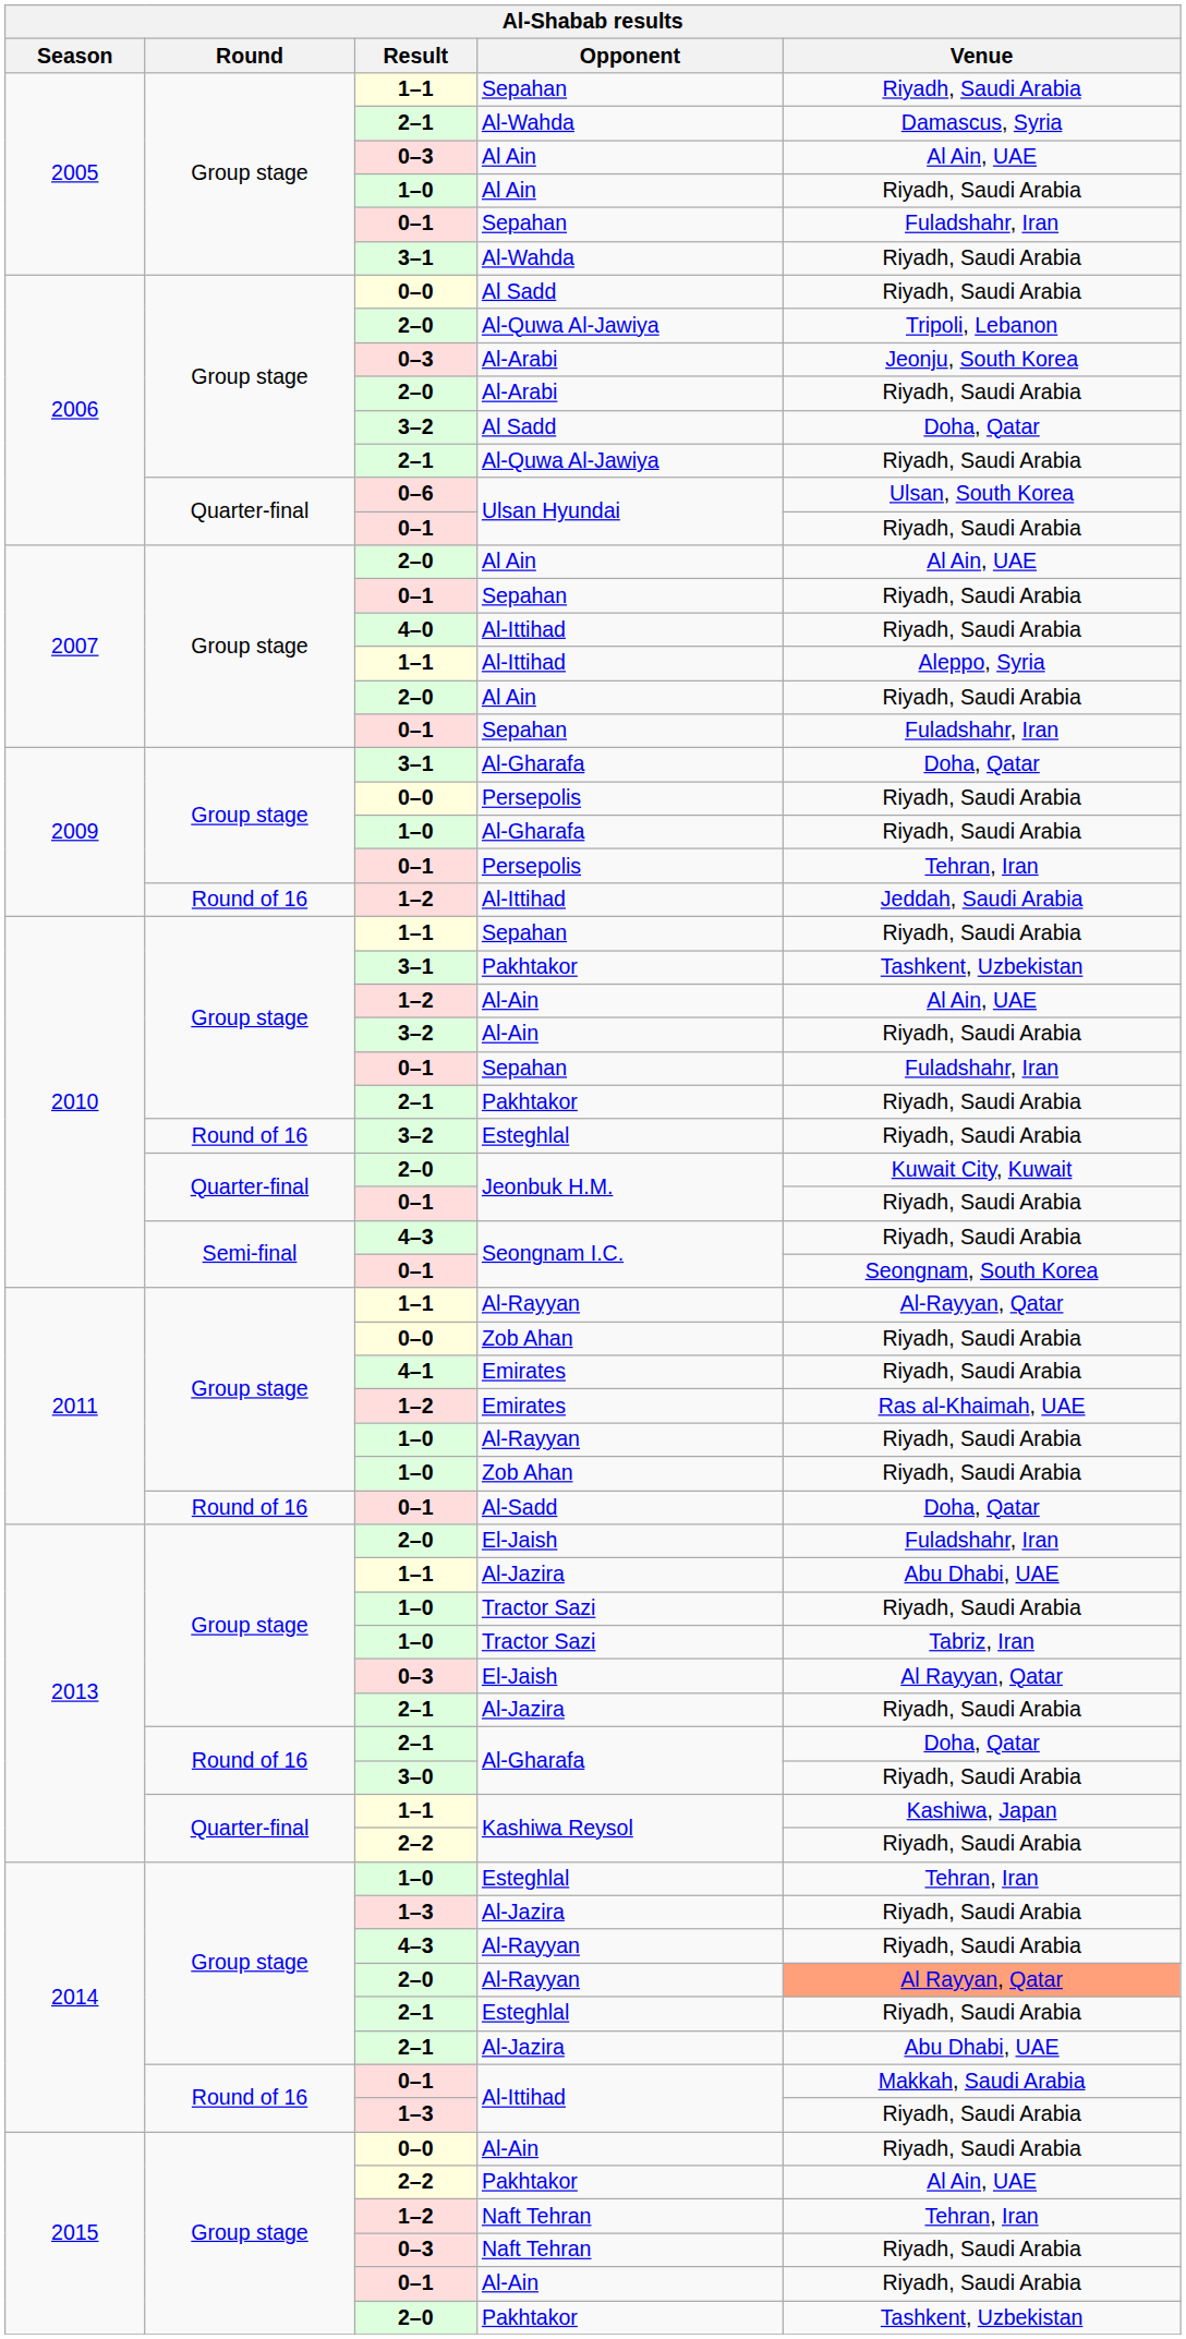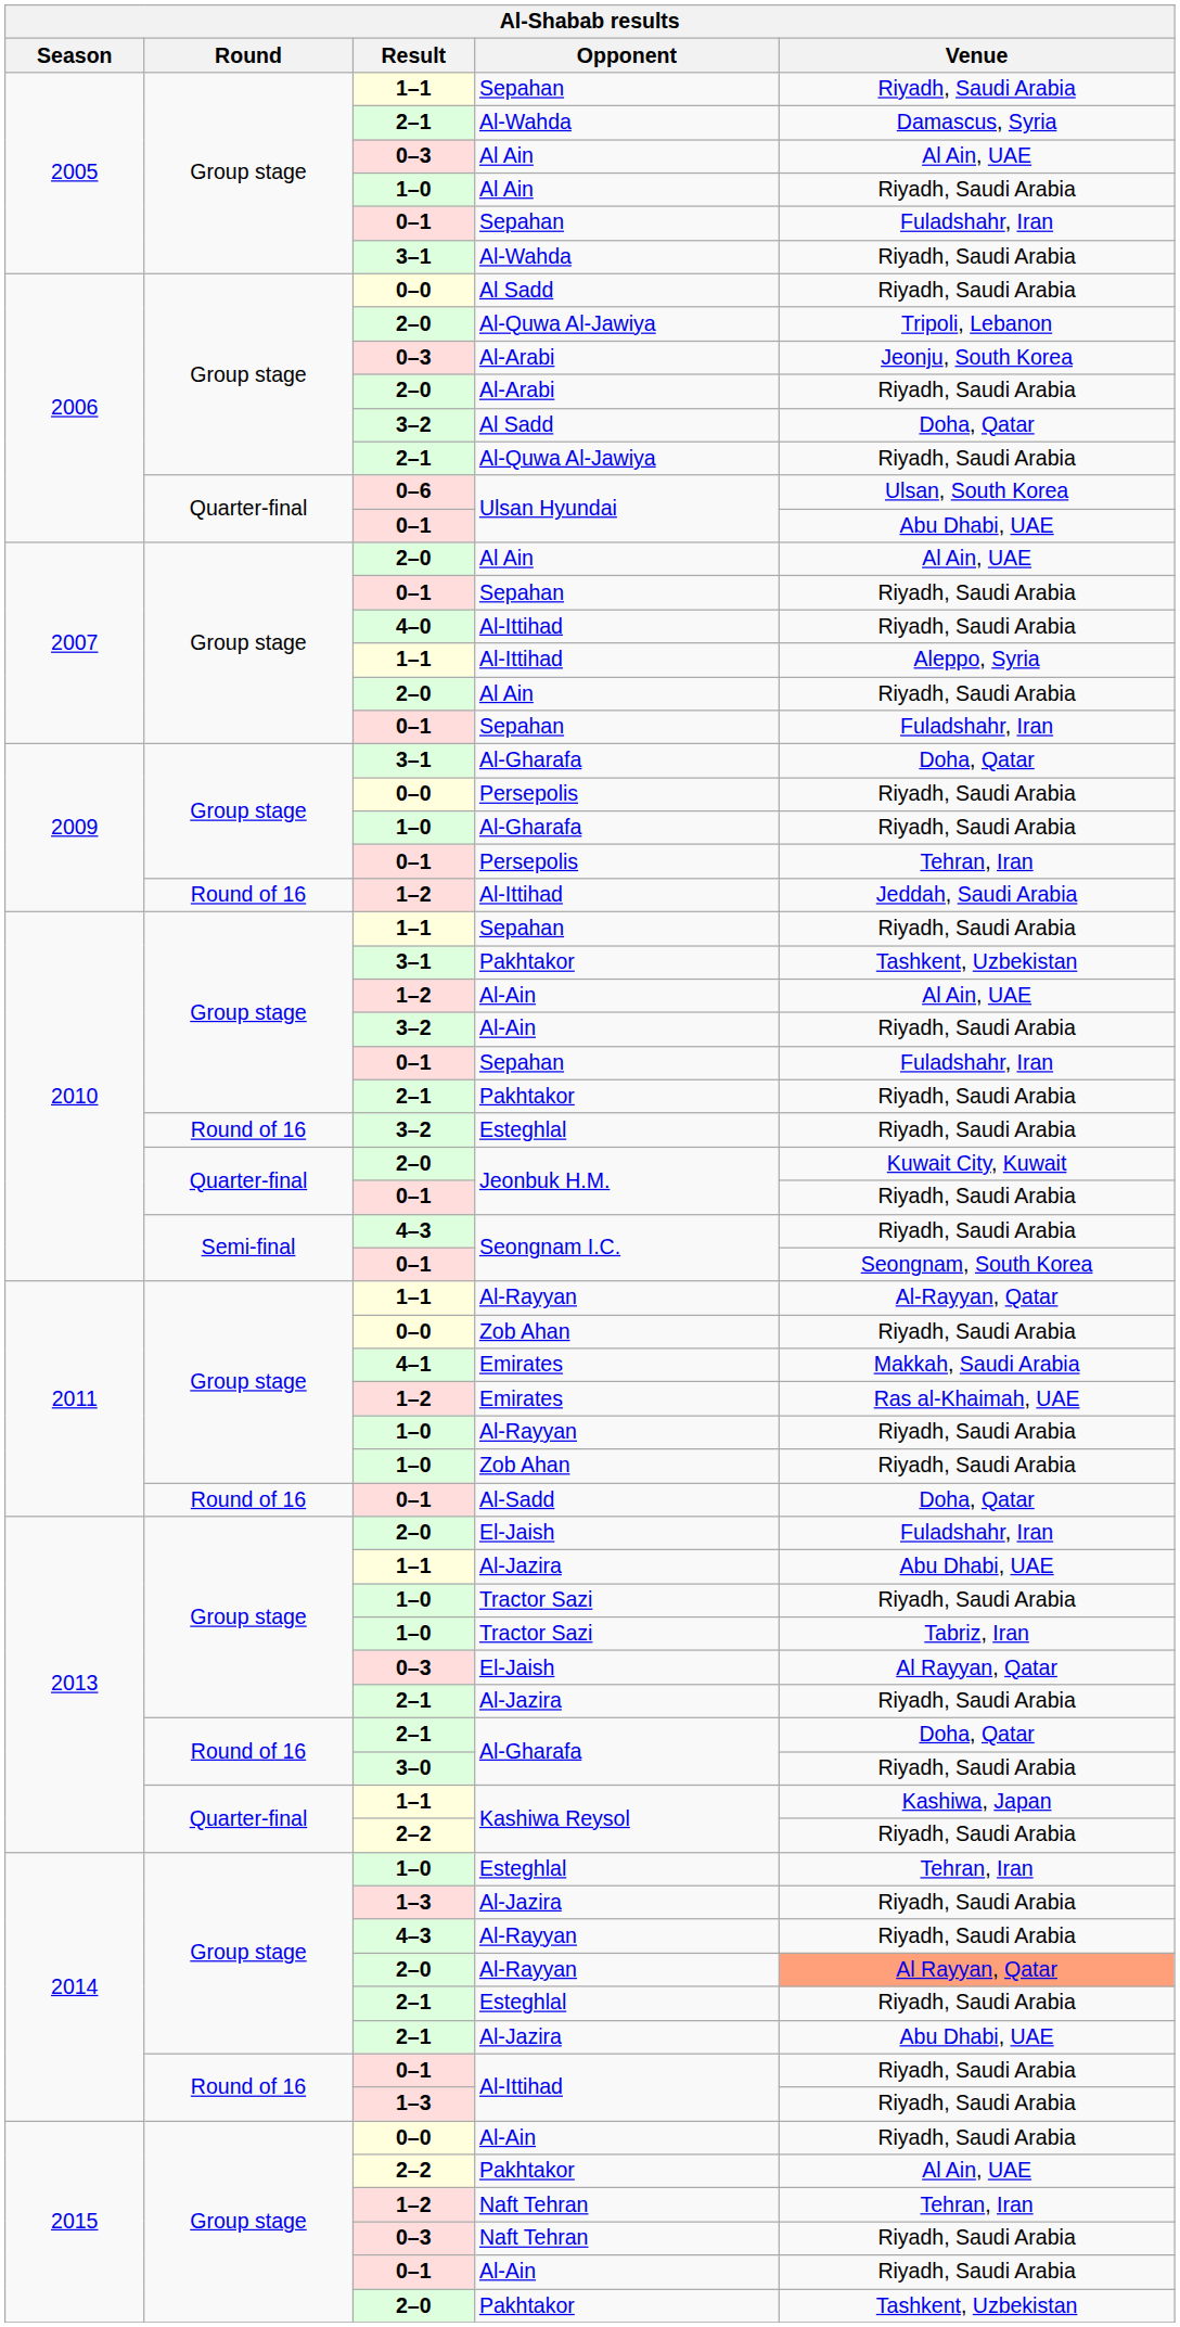 <table class="wikitable" style="width:70%;">
 <tr>
 <th colspan=5>Al-Shabab results</th>
 </tr>
 <tr>
 <th>Season</th>
 <th>Round</th>
 <th>Result</th>
 <th>Opponent</th>
 <th>Venue</th>
 </tr>
 <tr align=center>
 <td rowspan=6><a href='#'>2005</a></td>
 <td rowspan=6>Group stage</td>
 <td style="background:#ffd;"><strong>1–1</strong></td>
 <td align=left> <a href='#'>Sepahan</a></td>
 <td><a href='#'>Riyadh</a>, <a href='#'>Saudi Arabia</a></td>
 </tr>
 <tr align=center>
 <td style="background:#dfd;"><strong>2–1</strong></td>
 <td align=left> <a href='#'>Al-Wahda</a></td>
 <td><a href='#'>Damascus</a>, <a href='#'>Syria</a></td>
 </tr>
 <tr align=center>
 <td style="background:#fdd;"><strong>0–3</strong></td>
 <td align=left> <a href='#'>Al Ain</a></td>
 <td><a href='#'>Al Ain</a>, <a href='#'>UAE</a></td>
 </tr>
 <tr align=center>
 <td style="background:#dfd;"><strong>1–0</strong></td>
 <td align=left> <a href='#'>Al Ain</a></td>
 <td>Riyadh, Saudi Arabia</td>
 </tr>
 <tr align=center>
 <td style="background:#fdd;"><strong>0–1</strong></td>
 <td align=left> <a href='#'>Sepahan</a></td>
 <td><a href='#'>Fuladshahr</a>, <a href='#'>Iran</a></td>
 </tr>
 <tr align=center>
 <td style="background:#dfd;"><strong>3–1</strong></td>
 <td align=left> <a href='#'>Al-Wahda</a></td>
 <td>Riyadh, Saudi Arabia</td>
 </tr>
 <tr align=center>
 <td rowspan=8><a href='#'>2006</a></td>
 <td rowspan=6>Group stage</td>
 <td style="background:#ffd;"><strong>0–0</strong></td>
 <td align=left> <a href='#'>Al Sadd</a></td>
 <td>Riyadh, Saudi Arabia</td>
 </tr>
 <tr align=center>
 <td style="background:#dfd;"><strong>2–0</strong></td>
 <td align=left> <a href='#'>Al-Quwa Al-Jawiya</a></td>
 <td><a href='#'>Tripoli</a>, <a href='#'>Lebanon</a></td>
 </tr>
 <tr align=center>
 <td style="background:#fdd;"><strong>0–3</strong></td>
 <td align=left> <a href='#'>Al-Arabi</a></td>
 <td><a href='#'>Jeonju</a>, <a href='#'>South Korea</a></td>
 </tr>
 <tr align=center>
 <td style="background:#dfd;"><strong>2–0</strong></td>
 <td align=left> <a href='#'>Al-Arabi</a></td>
 <td>Riyadh, Saudi Arabia</td>
 </tr>
 <tr align=center>
 <td style="background:#dfd;"><strong>3–2</strong></td>
 <td align=left> <a href='#'>Al Sadd</a></td>
 <td><a href='#'>Doha</a>, <a href='#'>Qatar</a></td>
 </tr>
 <tr align=center>
 <td style="background:#dfd;"><strong>2–1</strong></td>
 <td align=left> <a href='#'>Al-Quwa Al-Jawiya</a></td>
 <td>Riyadh, Saudi Arabia</td>
 </tr>
 <tr align=center>
 <td rowspan=2>Quarter-final</td>
 <td style="background:#fdd;"><strong>0–6</strong></td>
 <td rowspan="2" style="text-align:left;"> <a href='#'>Ulsan Hyundai</a></td>
 <td><a href='#'>Ulsan</a>, <a href='#'>South Korea</a></td>
 </tr>
 <tr align=center>
 <td style="background:#fdd;"><strong>0–1</strong></td>
-<td>Riyadh, Saudi Arabia</td>
+<td><a href='#'>Abu Dhabi</a>, <a href='#'>UAE</a></td>
 </tr>
 <tr align=center>
 <td rowspan=6><a href='#'>2007</a></td>
 <td rowspan=6>Group stage</td>
 <td style="background:#dfd;"><strong>2–0</strong></td>
 <td align=left> <a href='#'>Al Ain</a></td>
 <td><a href='#'>Al Ain</a>, <a href='#'>UAE</a></td>
 </tr>
 <tr align=center>
 <td style="background:#fdd;"><strong>0–1</strong></td>
 <td align=left> <a href='#'>Sepahan</a></td>
 <td>Riyadh, Saudi Arabia</td>
 </tr>
 <tr align=center>
 <td style="background:#dfd;"><strong>4–0</strong></td>
 <td align=left> <a href='#'>Al-Ittihad</a></td>
 <td>Riyadh, Saudi Arabia</td>
 </tr>
 <tr align=center>
 <td style="background:#ffd;"><strong>1–1</strong></td>
 <td align=left> <a href='#'>Al-Ittihad</a></td>
 <td><a href='#'>Aleppo</a>, <a href='#'>Syria</a></td>
 </tr>
 <tr align=center>
 <td style="background:#dfd;"><strong>2–0</strong></td>
 <td align=left> <a href='#'>Al Ain</a></td>
 <td>Riyadh, Saudi Arabia</td>
 </tr>
 <tr align=center>
 <td style="background:#fdd;"><strong>0–1</strong></td>
 <td align=left> <a href='#'>Sepahan</a></td>
 <td><a href='#'>Fuladshahr</a>, <a href='#'>Iran</a></td>
 </tr>
 <tr align=center>
 <td rowspan="5" style="text-align:center;"><a href='#'>2009</a></td>
 <td rowspan="4"><a href='#'>Group stage</a></td>
 <td style="background:#dfd;"><strong>3–1</strong></td>
 <td align=left> <a href='#'>Al-Gharafa</a></td>
 <td><a href='#'>Doha</a>, <a href='#'>Qatar</a></td>
 </tr>
 <tr align=center>
 <td style="background:#ffd;"><strong>0–0</strong></td>
 <td align=left> <a href='#'>Persepolis</a></td>
 <td>Riyadh, Saudi Arabia</td>
 </tr>
 <tr align=center>
 <td style="background:#dfd;"><strong>1–0</strong></td>
 <td align=left> <a href='#'>Al-Gharafa</a></td>
 <td>Riyadh, Saudi Arabia</td>
 </tr>
 <tr align=center>
 <td style="background:#fdd;"><strong>0–1</strong></td>
 <td align=left> <a href='#'>Persepolis</a></td>
 <td><a href='#'>Tehran</a>, <a href='#'>Iran</a></td>
 </tr>
 <tr align=center>
 <td><a href='#'>Round of 16</a></td>
 <td style="background:#fdd;"><strong>1–2</strong></td>
 <td align=left> <a href='#'>Al-Ittihad</a></td>
 <td><a href='#'>Jeddah</a>, <a href='#'>Saudi Arabia</a></td>
 </tr>
 <tr align=center>
 <td rowspan="11" style="text-align:center;"><a href='#'>2010</a></td>
 <td rowspan="6"><a href='#'>Group stage</a></td>
 <td style="background:#ffd;"><strong>1–1</strong></td>
 <td align=left> <a href='#'>Sepahan</a></td>
 <td>Riyadh, Saudi Arabia</td>
 </tr>
 <tr align=center>
 <td style="background:#dfd;"><strong>3–1</strong></td>
 <td align=left> <a href='#'>Pakhtakor</a></td>
 <td><a href='#'>Tashkent</a>, <a href='#'>Uzbekistan</a></td>
 </tr>
 <tr align=center>
 <td style="background:#fdd;"><strong>1–2</strong></td>
 <td align=left> <a href='#'>Al-Ain</a></td>
 <td><a href='#'>Al Ain</a>, <a href='#'>UAE</a></td>
 </tr>
 <tr align=center>
 <td style="background:#dfd;"><strong>3–2</strong></td>
 <td align=left> <a href='#'>Al-Ain</a></td>
 <td>Riyadh, Saudi Arabia</td>
 </tr>
 <tr align=center>
 <td style="background:#fdd;"><strong>0–1</strong></td>
 <td align=left> <a href='#'>Sepahan</a></td>
 <td><a href='#'>Fuladshahr</a>, <a href='#'>Iran</a></td>
 </tr>
 <tr align=center>
 <td style="background:#dfd;"><strong>2–1</strong></td>
 <td align=left> <a href='#'>Pakhtakor</a></td>
 <td>Riyadh, Saudi Arabia</td>
 </tr>
 <tr align=center>
 <td><a href='#'>Round of 16</a></td>
 <td style="background:#dfd;"><strong>3–2</strong></td>
 <td align=left> <a href='#'>Esteghlal</a></td>
 <td>Riyadh, Saudi Arabia</td>
 </tr>
 <tr align=center>
 <td rowspan=2><a href='#'>Quarter-final</a></td>
 <td style="background:#dfd;"><strong>2–0</strong></td>
 <td rowspan="2" style="text-align:left;"> <a href='#'>Jeonbuk H.M.</a></td>
 <td><a href='#'>Kuwait City</a>, <a href='#'>Kuwait</a></td>
 </tr>
 <tr align=center>
 <td style="background:#fdd;"><strong>0–1</strong></td>
 <td>Riyadh, Saudi Arabia</td>
 </tr>
 <tr align=center>
 <td rowspan=2><a href='#'>Semi-final</a></td>
 <td style="background:#dfd;"><strong>4–3</strong></td>
 <td rowspan="2" style="text-align:left;"> <a href='#'>Seongnam I.C.</a></td>
 <td>Riyadh, Saudi Arabia</td>
 </tr>
 <tr align=center>
 <td style="background:#fdd;"><strong>0–1</strong></td>
 <td><a href='#'>Seongnam</a>, <a href='#'>South Korea</a></td>
 </tr>
 <tr align=center>
 <td rowspan="7" style="text-align:center;"><a href='#'>2011</a></td>
 <td rowspan="6"><a href='#'>Group stage</a></td>
 <td style="background:#ffd;"><strong>1–1</strong></td>
 <td align=left> <a href='#'>Al-Rayyan</a></td>
 <td><a href='#'>Al-Rayyan</a>, <a href='#'>Qatar</a></td>
 </tr>
 <tr align=center>
 <td style="background:#ffd;"><strong>0–0</strong></td>
 <td align=left> <a href='#'>Zob Ahan</a></td>
 <td>Riyadh, Saudi Arabia</td>
 </tr>
 <tr align=center>
 <td style="background:#dfd;"><strong>4–1</strong></td>
 <td align=left> <a href='#'>Emirates</a></td>
-<td>Riyadh, Saudi Arabia</td>
+<td><a href='#'>Makkah</a>, <a href='#'>Saudi Arabia</a></td>
 </tr>
 <tr align=center>
 <td style="background:#fdd;"><strong>1–2</strong></td>
 <td align=left> <a href='#'>Emirates</a></td>
 <td><a href='#'>Ras al-Khaimah</a>, <a href='#'>UAE</a></td>
 </tr>
 <tr align=center>
 <td style="background:#dfd;"><strong>1–0</strong></td>
 <td align=left> <a href='#'>Al-Rayyan</a></td>
 <td>Riyadh, Saudi Arabia</td>
 </tr>
 <tr align=center>
 <td style="background:#dfd;"><strong>1–0</strong></td>
 <td align=left> <a href='#'>Zob Ahan</a></td>
 <td>Riyadh, Saudi Arabia</td>
 </tr>
 <tr align=center>
 <td><a href='#'>Round of 16</a></td>
 <td style="background:#fdd;"><strong>0–1</strong></td>
 <td align=left> <a href='#'>Al-Sadd</a></td>
 <td><a href='#'>Doha</a>, <a href='#'>Qatar</a></td>
 </tr>
 <tr align=center>
 <td rowspan="10" style="text-align:center;"><a href='#'>2013</a></td>
 <td rowspan=6><a href='#'>Group stage</a></td>
 <td style="background:#dfd;"><strong>2–0</strong></td>
 <td align=left> <a href='#'>El-Jaish</a></td>
 <td><a href='#'>Fuladshahr</a>, <a href='#'>Iran</a></td>
 </tr>
 <tr align=center>
 <td style="background:#ffd;"><strong>1–1</strong></td>
 <td align=left> <a href='#'>Al-Jazira</a></td>
 <td><a href='#'>Abu Dhabi</a>, <a href='#'>UAE</a></td>
 </tr>
 <tr align=center>
 <td style="background:#dfd;"><strong>1–0</strong></td>
 <td align=left> <a href='#'>Tractor Sazi</a></td>
 <td>Riyadh, Saudi Arabia</td>
 </tr>
 <tr align=center>
 <td style="background:#dfd;"><strong>1–0</strong></td>
 <td align=left> <a href='#'>Tractor Sazi</a></td>
 <td><a href='#'>Tabriz</a>, <a href='#'>Iran</a></td>
 </tr>
 <tr align=center>
 <td style="background:#fdd;"><strong>0–3</strong></td>
 <td align=left> <a href='#'>El-Jaish</a></td>
 <td><a href='#'>Al Rayyan</a>, <a href='#'>Qatar</a></td>
 </tr>
 <tr align=center>
 <td style="background:#dfd;"><strong>2–1</strong></td>
 <td align=left> <a href='#'>Al-Jazira</a></td>
 <td>Riyadh, Saudi Arabia</td>
 </tr>
 <tr align=center>
 <td rowspan=2><a href='#'>Round of 16</a></td>
 <td style="background:#dfd;"><strong>2–1</strong></td>
 <td rowspan="2" style="text-align:left;"> <a href='#'>Al-Gharafa</a></td>
 <td><a href='#'>Doha</a>, <a href='#'>Qatar</a></td>
 </tr>
 <tr align=center>
 <td style="background:#dfd;"><strong>3–0</strong></td>
 <td>Riyadh, Saudi Arabia</td>
 </tr>
 <tr align=center>
 <td rowspan=2><a href='#'>Quarter-final</a></td>
 <td style="background:#ffd;"><strong>1–1</strong></td>
 <td rowspan="2" style="text-align:left;"> <a href='#'>Kashiwa Reysol</a></td>
 <td><a href='#'>Kashiwa</a>, <a href='#'>Japan</a></td>
 </tr>
 <tr align=center>
 <td style="background:#ffd;"><strong>2–2</strong></td>
 <td>Riyadh, Saudi Arabia</td>
 </tr>
 <tr align=center>
 <td rowspan="8" style="text-align:center;"><a href='#'>2014</a></td>
 <td rowspan=6><a href='#'>Group stage</a></td>
 <td style="background:#dfd;"><strong>1–0</strong></td>
 <td align=left> <a href='#'>Esteghlal</a></td>
 <td><a href='#'>Tehran</a>, <a href='#'>Iran</a></td>
 </tr>
 <tr align=center>
 <td style="background:#fdd;"><strong>1–3</strong></td>
 <td align=left> <a href='#'>Al-Jazira</a></td>
 <td>Riyadh, Saudi Arabia</td>
 </tr>
 <tr align=center>
 <td style="background:#dfd;"><strong>4–3</strong></td>
 <td align=left> <a href='#'>Al-Rayyan</a></td>
 <td>Riyadh, Saudi Arabia</td>
 </tr>
 <tr align=center>
 <td style="background:#dfd;"><strong>2–0</strong></td>
 <td align=left> <a href='#'>Al-Rayyan</a></td>
 <td style="background: lightsalmon;"><a href='#'>Al Rayyan</a>, <a href='#'>Qatar</a></td>
 </tr>
 <tr align=center>
 <td style="background:#dfd;"><strong>2–1</strong></td>
 <td align=left> <a href='#'>Esteghlal</a></td>
 <td>Riyadh, Saudi Arabia</td>
 </tr>
 <tr align=center>
 <td style="background:#dfd;"><strong>2–1</strong></td>
 <td align=left> <a href='#'>Al-Jazira</a></td>
 <td><a href='#'>Abu Dhabi</a>, <a href='#'>UAE</a></td>
 </tr>
 <tr align=center>
 <td rowspan=2><a href='#'>Round of 16</a></td>
 <td style="background:#fdd;"><strong>0–1</strong></td>
 <td rowspan="2" style="text-align:left;"> <a href='#'>Al-Ittihad</a></td>
-<td><a href='#'>Makkah</a>, <a href='#'>Saudi Arabia</a></td>
+<td>Riyadh, Saudi Arabia</td>
 </tr>
 <tr align=center>
 <td style="background:#fdd;"><strong>1–3</strong></td>
 <td>Riyadh, Saudi Arabia</td>
 </tr>
 <tr align=center>
 <td rowspan="6" style="text-align:center;"><a href='#'>2015</a></td>
 <td rowspan=6><a href='#'>Group stage</a></td>
 <td style="background:#ffd;"><strong>0–0</strong></td>
 <td align=left> <a href='#'>Al-Ain</a></td>
 <td>Riyadh, Saudi Arabia</td>
 </tr>
 <tr align=center>
 <td style="background:#ffd;"><strong>2–2</strong></td>
 <td align=left> <a href='#'>Pakhtakor</a></td>
 <td><a href='#'>Al Ain</a>, <a href='#'>UAE</a></td>
 </tr>
 <tr align=center>
 <td style="background:#fdd;"><strong>1–2</strong></td>
 <td align=left> <a href='#'>Naft Tehran</a></td>
 <td><a href='#'>Tehran</a>, <a href='#'>Iran</a></td>
 </tr>
 <tr align=center>
 <td style="background:#fdd;"><strong>0–3</strong></td>
 <td align=left> <a href='#'>Naft Tehran</a></td>
 <td>Riyadh, Saudi Arabia</td>
 </tr>
 <tr align=center>
 <td style="background:#fdd;"><strong>0–1</strong></td>
 <td align=left> <a href='#'>Al-Ain</a></td>
 <td>Riyadh, Saudi Arabia</td>
 </tr>
 <tr align=center>
 <td style="background:#dfd;"><strong>2–0</strong></td>
 <td align=left> <a href='#'>Pakhtakor</a></td>
 <td><a href='#'>Tashkent</a>, <a href='#'>Uzbekistan</a></td>
 </tr>
 </table>
